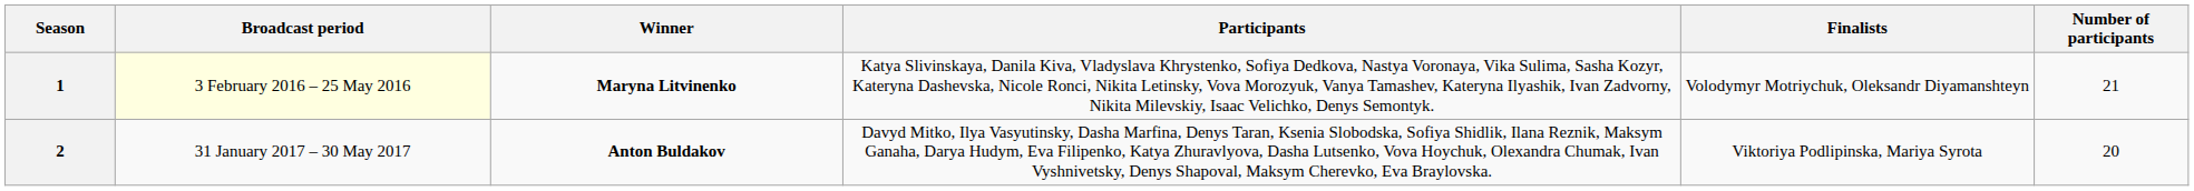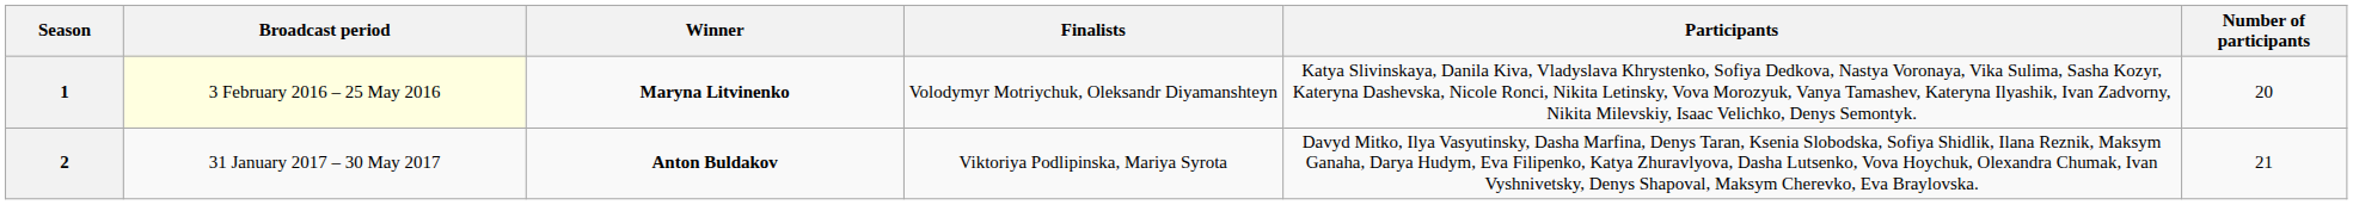 <table class="wikitable" style="font-size:90%; width:95%; text-align: center;">
 <tr>
 <th width="5%">Season</th>
 <th width="17%">Broadcast period</th>
 <th width=16%>Winner</th>
+<th width=16%>Finalists</th>
 <th width="38%">Participants</th>
-<th width=16%>Finalists</th>
 <th width="7%">Number of participants</th>
 </tr>
 <tr>
 <th>1</th>
 <td style="background: lightyellow;">3 February 2016 – 25 May 2016</td>
 <td><strong>Maryna Litvinenko</strong></td>
+<td>Volodymyr Motriychuk, Oleksandr Diyamanshteyn</td>
 <td>Katya Slivinskaya, Danila Kiva, Vladyslava Khrystenko, Sofiya Dedkova, Nastya Voronaya, Vika Sulima, Sasha Kozyr, Kateryna Dashevska, Nicole Ronci, Nikita Letinsky, Vova Morozyuk, Vanya Tamashev, Kateryna Ilyashik, Ivan Zadvorny, Nikita Milevskiy, Isaac Velichko, Denys Semontyk.</td>
-<td>Volodymyr Motriychuk, Oleksandr Diyamanshteyn</td>
-<td>21</td>
+<td>20</td>
 </tr>
 <tr>
 <th>2</th>
 <td>31 January 2017 – 30 May 2017</td>
 <td><strong>Anton Buldakov</strong></td>
+<td>Viktoriya Podlipinska, Mariya Syrota</td>
 <td>Davyd Mitko, Ilya Vasyutinsky, Dasha Marfina, Denys Taran, Ksenia Slobodska, Sofiya Shidlik, Ilana Reznik, Maksym Ganaha, Darya Hudym, Eva Filipenko, Katya Zhuravlyova, Dasha Lutsenko, Vova Hoychuk, Olexandra Chumak, Ivan Vyshnivetsky, Denys Shapoval, Maksym Cherevko, Eva Braylovska.</td>
-<td>Viktoriya Podlipinska, Mariya Syrota</td>
-<td>20</td>
+<td>21</td>
 </tr>
 </table>
